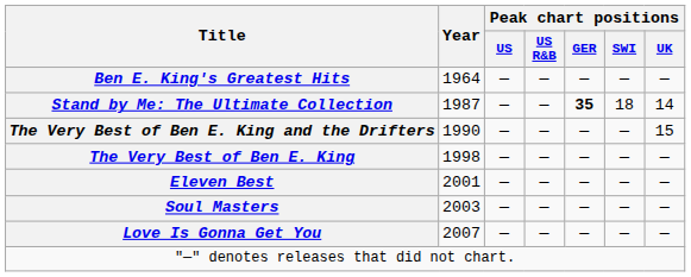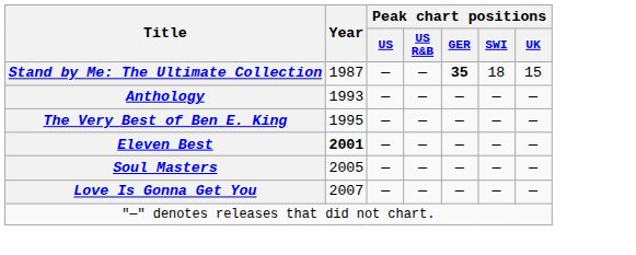 <table class="wikitable plainrowheaders" style="text-align:center;">
 <tr>
 <th rowspan="2" scope="col">Title</th>
 <th rowspan="2" scope="col">Year</th>
 <th colspan="5">Peak chart positions</th>
 </tr>
 <tr>
 <th scope="col" style="width:2.5em;font-size:85%"><a href='#'>US</a><br></th>
 <th scope="col" style="width:2.5em;font-size:85%"><a href='#'>US<br>R&B</a><br></th>
 <th scope="col" style="width:2.5em;font-size:85%"><a href='#'>GER</a><br></th>
 <th scope="col" style="width:2.5em;font-size:85%"><a href='#'>SWI</a><br></th>
 <th scope="col" style="width:2.5em;font-size:85%"><a href='#'>UK</a><br></th>
 </tr>
 <tr>
-<th scope="row"><em><a href='#'>Ben E. King's Greatest Hits</a></em></th>
-<td>1964</td>
+<th scope="row"><em><a href='#'>Stand by Me: The Ultimate Collection</a></em></th>
+<td>1987</td>
+<td>—</td>
+<td>—</td>
+<td><strong>35</strong></td>
+<td>18</td>
+<td>15</td>
+</tr>
+<tr>
+<th scope="row"><em><a href='#'>Anthology</a></em></th>
+<td>1993</td>
 <td>—</td>
 <td>—</td>
 <td>—</td>
 <td>—</td>
 <td>—</td>
 </tr>
 <tr>
-<th scope="row"><em><a href='#'>Stand by Me: The Ultimate Collection</a></em></th>
-<td>1987</td>
-<td>—</td>
-<td>—</td>
-<td><strong>35</strong></td>
-<td>18</td>
-<td>14</td>
-</tr>
-<tr>
-<th scope="row"><em>The Very Best of Ben E. King and the Drifters</em><br></th>
-<td>1990</td>
-<td>—</td>
-<td>—</td>
-<td>—</td>
-<td>—</td>
-<td>15</td>
-</tr>
-<tr>
 <th scope="row"><em><a href='#'>The Very Best of Ben E. King</a></em></th>
-<td>1998</td>
+<td>1995</td>
 <td>—</td>
 <td>—</td>
 <td>—</td>
 <td>—</td>
 <td>—</td>
 </tr>
 <tr>
 <th scope="row"><em><a href='#'>Eleven Best</a></em></th>
-<td>2001</td>
+<td><strong>2001</strong></td>
 <td>—</td>
 <td>—</td>
 <td>—</td>
 <td>—</td>
 <td>—</td>
 </tr>
 <tr>
 <th scope="row"><em><a href='#'>Soul Masters</a></em></th>
-<td>2003</td>
+<td>2005</td>
 <td>—</td>
 <td>—</td>
 <td>—</td>
 <td>—</td>
 <td>—</td>
 </tr>
 <tr>
 <th scope="row"><em><a href='#'>Love Is Gonna Get You</a></em></th>
 <td>2007</td>
 <td>—</td>
 <td>—</td>
 <td>—</td>
 <td>—</td>
 <td>—</td>
 </tr>
 <tr>
 <td colspan="7" style="font-size:90%">"—" denotes releases that did not chart.</td>
 </tr>
 </table>
